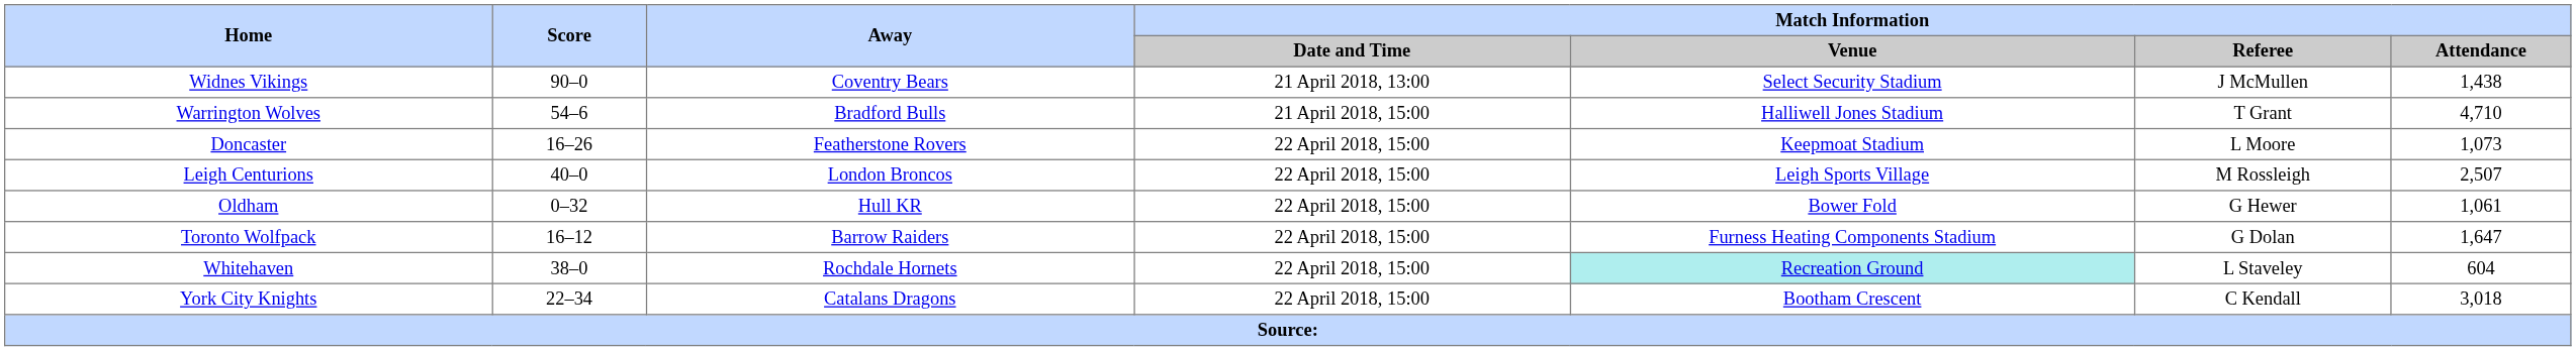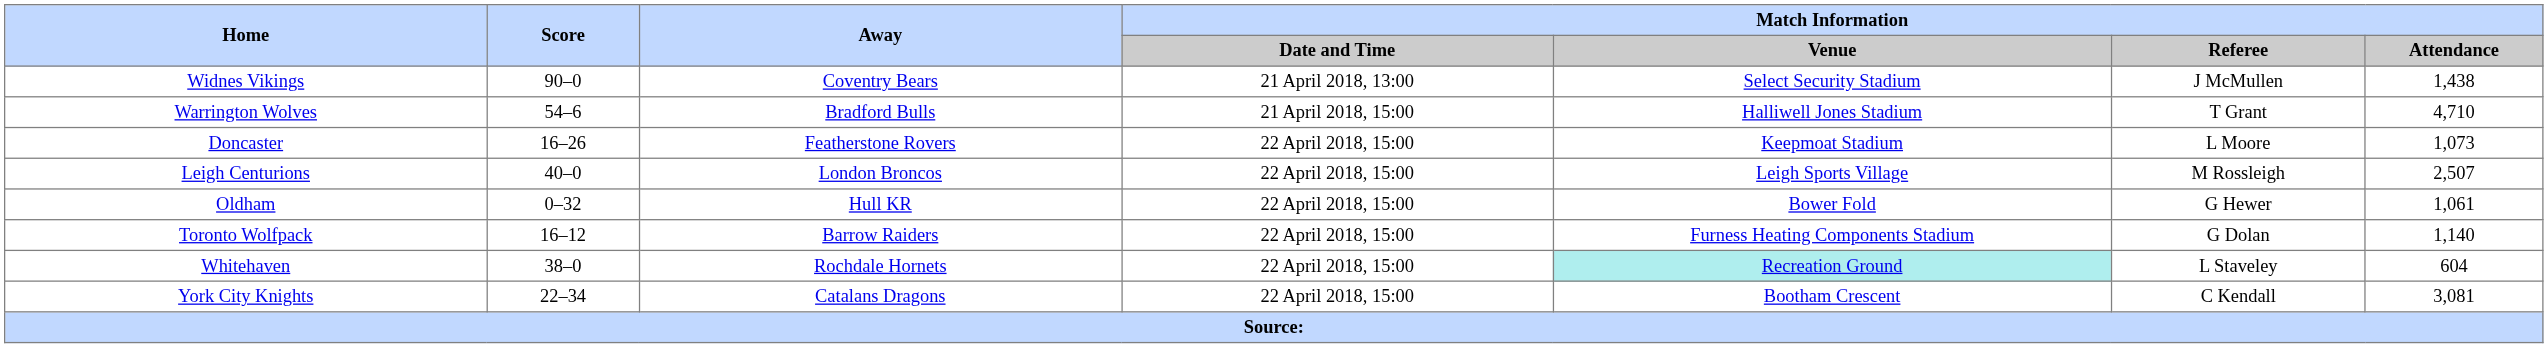 <table border=1 style="border-collapse:collapse; font-size:90%; text-align:center;" cellpadding=3 cellspacing=0 width=100%>
 <tr bgcolor=#C1D8FF>
 <th rowspan=2 width=19%>Home</th>
 <th rowspan=2 width=6%>Score</th>
 <th rowspan=2 width=19%>Away</th>
 <th colspan=4>Match Information</th>
 </tr>
 <tr bgcolor=#CCCCCC>
 <th width=17%>Date and Time</th>
 <th width=22%>Venue</th>
 <th width=10%>Referee</th>
 <th width=7%>Attendance</th>
 </tr>
 <tr>
 <td> <a href='#'>Widnes Vikings</a></td>
 <td>90–0</td>
 <td> <a href='#'>Coventry Bears</a></td>
 <td>21 April 2018, 13:00</td>
 <td><a href='#'>Select Security Stadium</a></td>
 <td>J McMullen</td>
 <td>1,438</td>
 </tr>
 <tr>
 <td> <a href='#'>Warrington Wolves</a></td>
 <td>54–6</td>
 <td> <a href='#'>Bradford Bulls</a></td>
 <td>21 April 2018, 15:00</td>
 <td><a href='#'>Halliwell Jones Stadium</a></td>
 <td>T Grant</td>
 <td>4,710</td>
 </tr>
 <tr>
 <td> <a href='#'>Doncaster</a></td>
 <td>16–26</td>
 <td> <a href='#'>Featherstone Rovers</a></td>
 <td>22 April 2018, 15:00</td>
 <td><a href='#'>Keepmoat Stadium</a></td>
 <td>L Moore</td>
 <td>1,073</td>
 </tr>
 <tr>
 <td> <a href='#'>Leigh Centurions</a></td>
 <td>40–0</td>
 <td> <a href='#'>London Broncos</a></td>
 <td>22 April 2018, 15:00</td>
 <td><a href='#'>Leigh Sports Village</a></td>
 <td>M Rossleigh</td>
 <td>2,507</td>
 </tr>
 <tr>
 <td> <a href='#'>Oldham</a></td>
 <td>0–32</td>
 <td> <a href='#'>Hull KR</a></td>
 <td>22 April 2018, 15:00</td>
 <td><a href='#'>Bower Fold</a></td>
 <td>G Hewer</td>
 <td>1,061</td>
 </tr>
 <tr>
 <td> <a href='#'>Toronto Wolfpack</a></td>
 <td>16–12</td>
 <td> <a href='#'>Barrow Raiders</a></td>
 <td>22 April 2018, 15:00</td>
 <td><a href='#'>Furness Heating Components Stadium</a></td>
 <td>G Dolan</td>
-<td>1,647</td>
+<td>1,140</td>
 </tr>
 <tr>
 <td> <a href='#'>Whitehaven</a></td>
 <td>38–0</td>
 <td> <a href='#'>Rochdale Hornets</a></td>
 <td>22 April 2018, 15:00</td>
 <td style="background: paleturquoise;"><a href='#'>Recreation Ground</a></td>
 <td>L Staveley</td>
 <td>604</td>
 </tr>
 <tr>
 <td> <a href='#'>York City Knights</a></td>
 <td>22–34</td>
 <td> <a href='#'>Catalans Dragons</a></td>
 <td>22 April 2018, 15:00</td>
 <td><a href='#'>Bootham Crescent</a></td>
 <td>C Kendall</td>
-<td>3,018</td>
+<td>3,081</td>
 </tr>
 <tr style="background:#c1d8ff;">
 <th colspan=10>Source:</th>
 </tr>
 </table>
